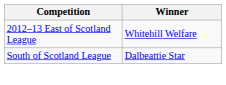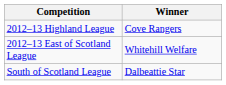 <table class="wikitable">
 <tr>
 <th width=180>Competition</th>
 <th width=150>Winner</th>
+</tr>
+<tr>
+<td><a href='#'>2012–13 Highland League</a></td>
+<td><a href='#'>Cove Rangers</a></td>
 </tr>
 <tr>
 <td><a href='#'>2012–13 East of Scotland League</a></td>
 <td><a href='#'>Whitehill Welfare</a></td>
 </tr>
 <tr>
 <td><a href='#'>South of Scotland League</a></td>
 <td><a href='#'>Dalbeattie Star</a></td>
 </tr>
 </table>
